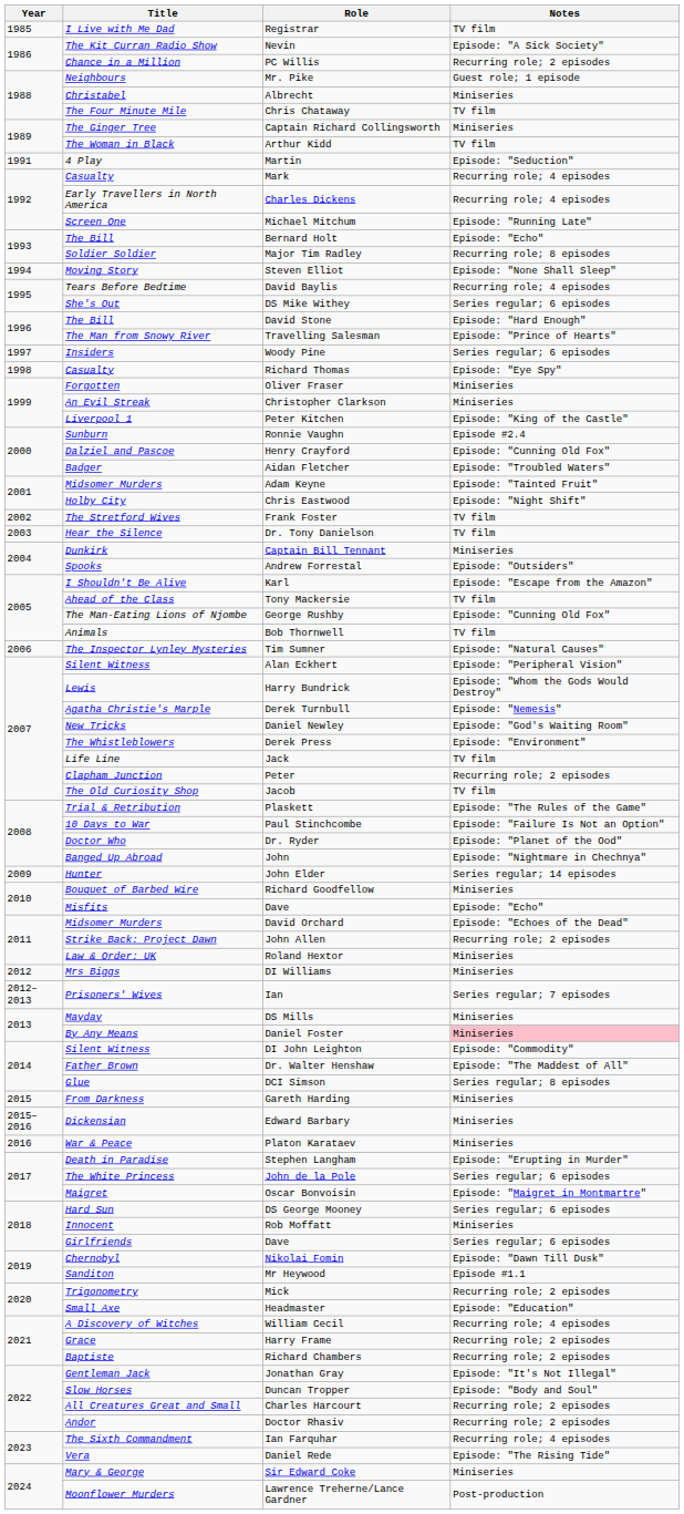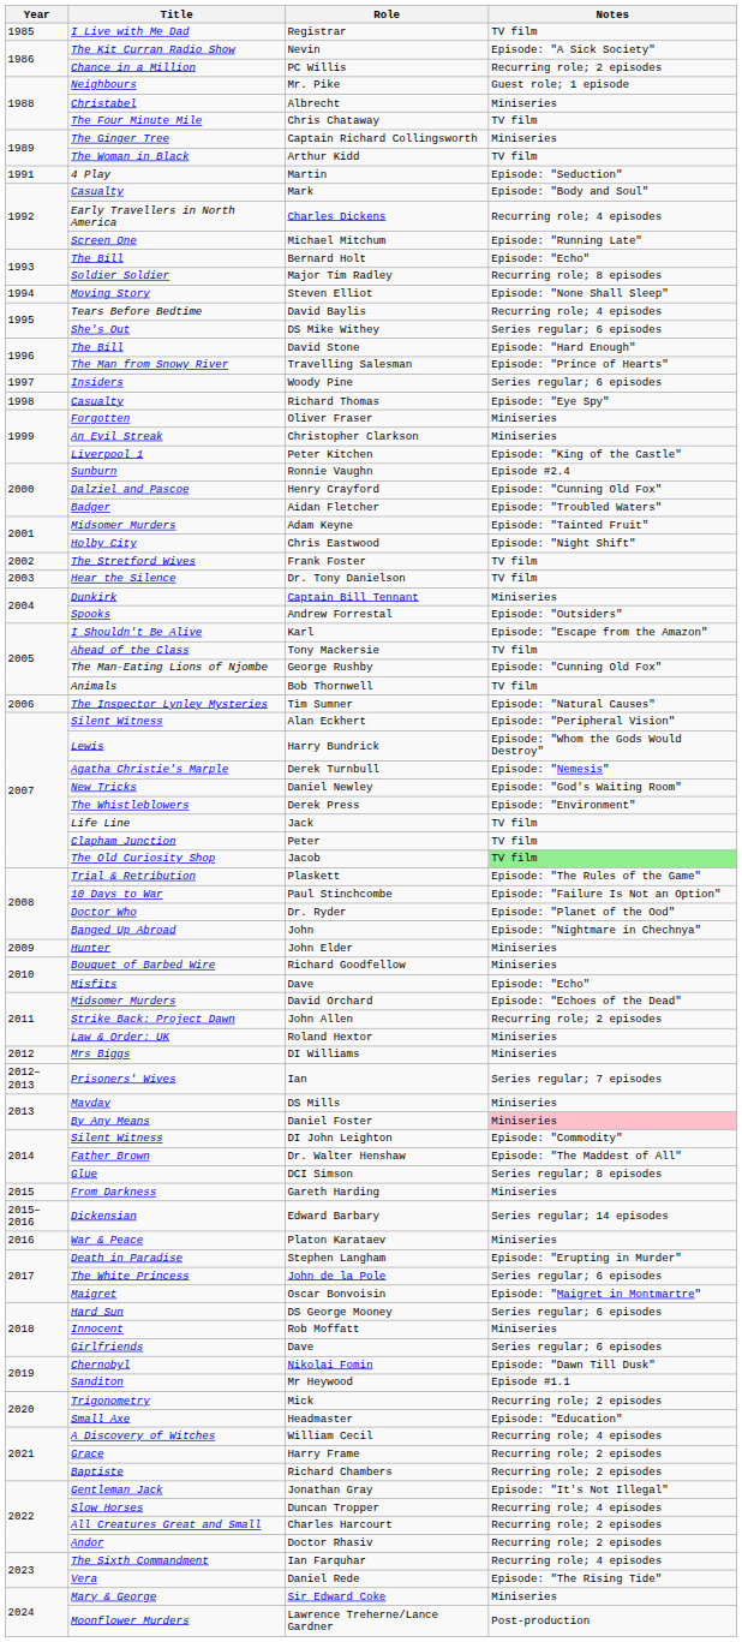 <table class="wikitable sortable">
 <tr>
 <th>Year</th>
 <th>Title</th>
 <th>Role</th>
 <th class="unsortable">Notes</th>
 </tr>
 <tr>
 <td>1985</td>
 <td><em><a href='#'>I Live with Me Dad</a></em></td>
 <td>Registrar</td>
 <td>TV film</td>
 </tr>
 <tr>
 <td rowspan="2">1986</td>
 <td><em><a href='#'>The Kit Curran Radio Show</a></em></td>
 <td>Nevin</td>
 <td>Episode: "A Sick Society"</td>
 </tr>
 <tr>
 <td><em><a href='#'>Chance in a Million</a></em></td>
 <td>PC Willis</td>
 <td>Recurring role; 2 episodes</td>
 </tr>
 <tr>
 <td rowspan="3">1988</td>
 <td><em><a href='#'>Neighbours</a></em></td>
 <td>Mr. Pike</td>
 <td>Guest role; 1 episode</td>
 </tr>
 <tr>
 <td><em><a href='#'>Christabel</a></em></td>
 <td>Albrecht</td>
 <td>Miniseries</td>
 </tr>
 <tr>
 <td><em><a href='#'>The Four Minute Mile</a></em></td>
 <td>Chris Chataway</td>
 <td>TV film</td>
 </tr>
 <tr>
 <td rowspan="2">1989</td>
 <td><em><a href='#'>The Ginger Tree</a></em></td>
 <td>Captain Richard Collingsworth</td>
 <td>Miniseries</td>
 </tr>
 <tr>
 <td><em><a href='#'>The Woman in Black</a></em></td>
 <td>Arthur Kidd</td>
 <td>TV film</td>
 </tr>
 <tr>
 <td>1991</td>
 <td><em>4 Play</em></td>
 <td>Martin</td>
 <td>Episode: "Seduction"</td>
 </tr>
 <tr>
 <td rowspan="3">1992</td>
 <td><em><a href='#'>Casualty</a></em></td>
 <td>Mark</td>
-<td>Recurring role; 4 episodes</td>
+<td>Episode: "Body and Soul"</td>
 </tr>
 <tr>
 <td><em>Early Travellers in North America</em></td>
 <td><a href='#'>Charles Dickens</a></td>
 <td>Recurring role; 4 episodes</td>
 </tr>
 <tr>
 <td><em><a href='#'>Screen One</a></em></td>
 <td>Michael Mitchum</td>
 <td>Episode: "Running Late"</td>
 </tr>
 <tr>
 <td rowspan="2">1993</td>
 <td><em><a href='#'>The Bill</a></em></td>
 <td>Bernard Holt</td>
 <td>Episode: "Echo"</td>
 </tr>
 <tr>
 <td><em><a href='#'>Soldier Soldier</a></em></td>
 <td>Major Tim Radley</td>
 <td>Recurring role; 8 episodes</td>
 </tr>
 <tr>
 <td>1994</td>
 <td><em><a href='#'>Moving Story</a></em></td>
 <td>Steven Elliot</td>
 <td>Episode: "None Shall Sleep"</td>
 </tr>
 <tr>
 <td rowspan="2">1995</td>
 <td><em>Tears Before Bedtime</em></td>
 <td>David Baylis</td>
 <td>Recurring role; 4 episodes</td>
 </tr>
 <tr>
 <td><em><a href='#'>She's Out</a></em></td>
 <td>DS Mike Withey</td>
 <td>Series regular; 6 episodes</td>
 </tr>
 <tr>
 <td rowspan="2">1996</td>
 <td><em><a href='#'>The Bill</a></em></td>
 <td>David Stone</td>
 <td>Episode: "Hard Enough"</td>
 </tr>
 <tr>
 <td><em><a href='#'>The Man from Snowy River</a></em></td>
 <td>Travelling Salesman</td>
 <td>Episode: "Prince of Hearts"</td>
 </tr>
 <tr>
 <td>1997</td>
 <td><em><a href='#'>Insiders</a></em></td>
 <td>Woody Pine</td>
 <td>Series regular; 6 episodes</td>
 </tr>
 <tr>
 <td>1998</td>
 <td><em><a href='#'>Casualty</a></em></td>
 <td>Richard Thomas</td>
 <td>Episode: "Eye Spy"</td>
 </tr>
 <tr>
 <td rowspan="3">1999</td>
 <td><em><a href='#'>Forgotten</a></em></td>
 <td>Oliver Fraser</td>
 <td>Miniseries</td>
 </tr>
 <tr>
 <td><em><a href='#'>An Evil Streak</a></em></td>
 <td>Christopher Clarkson</td>
 <td>Miniseries</td>
 </tr>
 <tr>
 <td><em><a href='#'>Liverpool 1</a></em></td>
 <td>Peter Kitchen</td>
 <td>Episode: "King of the Castle"</td>
 </tr>
 <tr>
 <td rowspan="3">2000</td>
 <td><em><a href='#'>Sunburn</a></em></td>
 <td>Ronnie Vaughn</td>
 <td>Episode #2.4</td>
 </tr>
 <tr>
 <td><em><a href='#'>Dalziel and Pascoe</a></em></td>
 <td>Henry Crayford</td>
 <td>Episode: "Cunning Old Fox"</td>
 </tr>
 <tr>
 <td><em><a href='#'>Badger</a></em></td>
 <td>Aidan Fletcher</td>
 <td>Episode: "Troubled Waters"</td>
 </tr>
 <tr>
 <td rowspan="2">2001</td>
 <td><em><a href='#'>Midsomer Murders</a></em></td>
 <td>Adam Keyne</td>
 <td>Episode: "Tainted Fruit"</td>
 </tr>
 <tr>
 <td><em><a href='#'>Holby City</a></em></td>
 <td>Chris Eastwood</td>
 <td>Episode: "Night Shift"</td>
 </tr>
 <tr>
 <td>2002</td>
 <td><em><a href='#'>The Stretford Wives</a></em></td>
 <td>Frank Foster</td>
 <td>TV film</td>
 </tr>
 <tr>
 <td>2003</td>
 <td><em><a href='#'>Hear the Silence</a></em></td>
 <td>Dr. Tony Danielson</td>
 <td>TV film</td>
 </tr>
 <tr>
 <td rowspan="2">2004</td>
 <td><em><a href='#'>Dunkirk</a></em></td>
 <td><a href='#'>Captain Bill Tennant</a></td>
 <td>Miniseries</td>
 </tr>
 <tr>
 <td><em><a href='#'>Spooks</a></em></td>
 <td>Andrew Forrestal</td>
 <td>Episode: "Outsiders"</td>
 </tr>
 <tr>
 <td rowspan="4">2005</td>
 <td><em><a href='#'>I Shouldn't Be Alive</a></em></td>
 <td>Karl</td>
 <td>Episode: "Escape from the Amazon"</td>
 </tr>
 <tr>
 <td><em><a href='#'>Ahead of the Class</a></em></td>
 <td>Tony Mackersie</td>
 <td>TV film</td>
 </tr>
 <tr>
 <td><em>The Man-Eating Lions of Njombe</em></td>
 <td>George Rushby</td>
 <td>Episode: "Cunning Old Fox"</td>
 </tr>
 <tr>
 <td><em>Animals</em></td>
 <td>Bob Thornwell</td>
 <td>TV film</td>
 </tr>
 <tr>
 <td>2006</td>
 <td><em><a href='#'>The Inspector Lynley Mysteries</a></em></td>
 <td>Tim Sumner</td>
 <td>Episode: "Natural Causes"</td>
 </tr>
 <tr>
 <td rowspan="8">2007</td>
 <td><em><a href='#'>Silent Witness</a></em></td>
 <td>Alan Eckhert</td>
 <td>Episode: "Peripheral Vision"</td>
 </tr>
 <tr>
 <td><em><a href='#'>Lewis</a></em></td>
 <td>Harry Bundrick</td>
 <td>Episode: "Whom the Gods Would Destroy"</td>
 </tr>
 <tr>
 <td><em><a href='#'>Agatha Christie's Marple</a></em></td>
 <td>Derek Turnbull</td>
 <td>Episode: "<a href='#'>Nemesis</a>"</td>
 </tr>
 <tr>
 <td><em><a href='#'>New Tricks</a></em></td>
 <td>Daniel Newley</td>
 <td>Episode: "God's Waiting Room"</td>
 </tr>
 <tr>
 <td><em><a href='#'>The Whistleblowers</a></em></td>
 <td>Derek Press</td>
 <td>Episode: "Environment"</td>
 </tr>
 <tr>
 <td><em>Life Line</em></td>
 <td>Jack</td>
 <td>TV film</td>
 </tr>
 <tr>
 <td><em><a href='#'>Clapham Junction</a></em></td>
 <td>Peter</td>
-<td>Recurring role; 2 episodes</td>
+<td>TV film</td>
 </tr>
 <tr>
 <td><em><a href='#'>The Old Curiosity Shop</a></em></td>
 <td>Jacob</td>
-<td>TV film</td>
+<td style="background: lightgreen;">TV film</td>
 </tr>
 <tr>
 <td rowspan="4">2008</td>
 <td><em><a href='#'>Trial & Retribution</a></em></td>
 <td>Plaskett</td>
 <td>Episode: "The Rules of the Game"</td>
 </tr>
 <tr>
 <td><em><a href='#'>10 Days to War</a></em></td>
 <td>Paul Stinchcombe</td>
 <td>Episode: "Failure Is Not an Option"</td>
 </tr>
 <tr>
 <td><em><a href='#'>Doctor Who</a></em></td>
 <td>Dr. Ryder</td>
 <td>Episode: "Planet of the Ood"</td>
 </tr>
 <tr>
 <td><em><a href='#'>Banged Up Abroad</a></em></td>
 <td>John</td>
 <td>Episode: "Nightmare in Chechnya"</td>
 </tr>
 <tr>
 <td>2009</td>
 <td><em><a href='#'>Hunter</a></em></td>
 <td>John Elder</td>
-<td>Series regular; 14 episodes</td>
+<td>Miniseries</td>
 </tr>
 <tr>
 <td rowspan="2">2010</td>
 <td><em><a href='#'>Bouquet of Barbed Wire</a></em></td>
 <td>Richard Goodfellow</td>
 <td>Miniseries</td>
 </tr>
 <tr>
 <td><em><a href='#'>Misfits</a></em></td>
 <td>Dave</td>
 <td>Episode: "Echo"</td>
 </tr>
 <tr>
 <td rowspan="3">2011</td>
 <td><em><a href='#'>Midsomer Murders</a></em></td>
 <td>David Orchard</td>
 <td>Episode: "Echoes of the Dead"</td>
 </tr>
 <tr>
 <td><em><a href='#'>Strike Back: Project Dawn</a></em></td>
 <td>John Allen</td>
 <td>Recurring role; 2 episodes</td>
 </tr>
 <tr>
 <td><em><a href='#'>Law & Order: UK</a></em></td>
 <td>Roland Hextor</td>
 <td>Miniseries</td>
 </tr>
 <tr>
 <td>2012</td>
 <td><em><a href='#'>Mrs Biggs</a></em></td>
 <td>DI Williams</td>
 <td>Miniseries</td>
 </tr>
 <tr>
 <td>2012–2013</td>
 <td><em><a href='#'>Prisoners' Wives</a></em></td>
 <td>Ian</td>
 <td>Series regular; 7 episodes</td>
 </tr>
 <tr>
 <td rowspan="2">2013</td>
 <td><em><a href='#'>Mayday</a></em></td>
 <td>DS Mills</td>
 <td>Miniseries</td>
 </tr>
 <tr>
 <td><em><a href='#'>By Any Means</a></em></td>
 <td>Daniel Foster</td>
 <td style="background: pink;">Miniseries</td>
 </tr>
 <tr>
 <td rowspan="3">2014</td>
 <td><em><a href='#'>Silent Witness</a></em></td>
 <td>DI John Leighton</td>
 <td>Episode: "Commodity"</td>
 </tr>
 <tr>
 <td><em><a href='#'>Father Brown</a></em></td>
 <td>Dr. Walter Henshaw</td>
 <td>Episode: "The Maddest of All"</td>
 </tr>
 <tr>
 <td><em><a href='#'>Glue</a></em></td>
 <td>DCI Simson</td>
 <td>Series regular; 8 episodes</td>
 </tr>
 <tr>
 <td>2015</td>
 <td><em><a href='#'>From Darkness</a></em></td>
 <td>Gareth Harding</td>
 <td>Miniseries</td>
 </tr>
 <tr>
 <td>2015–2016</td>
 <td><em><a href='#'>Dickensian</a></em></td>
 <td>Edward Barbary</td>
-<td>Miniseries</td>
+<td>Series regular; 14 episodes</td>
 </tr>
 <tr>
 <td>2016</td>
 <td><em><a href='#'>War & Peace</a></em></td>
 <td>Platon Karataev</td>
 <td>Miniseries</td>
 </tr>
 <tr>
 <td rowspan="3">2017</td>
 <td><em><a href='#'>Death in Paradise</a></em></td>
 <td>Stephen Langham</td>
 <td>Episode: "Erupting in Murder"</td>
 </tr>
 <tr>
 <td><em><a href='#'>The White Princess</a></em></td>
 <td><a href='#'>John de la Pole</a></td>
 <td>Series regular; 6 episodes</td>
 </tr>
 <tr>
 <td><em><a href='#'>Maigret</a></em></td>
 <td>Oscar Bonvoisin</td>
 <td>Episode: "<a href='#'>Maigret in Montmartre</a>"</td>
 </tr>
 <tr>
 <td rowspan="3">2018</td>
 <td><em><a href='#'>Hard Sun</a></em></td>
 <td>DS George Mooney</td>
 <td>Series regular; 6 episodes</td>
 </tr>
 <tr>
 <td><em><a href='#'>Innocent</a></em></td>
 <td>Rob Moffatt</td>
 <td>Miniseries</td>
 </tr>
 <tr>
 <td><em><a href='#'>Girlfriends</a></em></td>
 <td>Dave</td>
 <td>Series regular; 6 episodes</td>
 </tr>
 <tr>
 <td rowspan="2">2019</td>
 <td><em><a href='#'>Chernobyl</a></em></td>
 <td><a href='#'>Nikolai Fomin</a></td>
 <td>Episode: "Dawn Till Dusk"</td>
 </tr>
 <tr>
 <td><em><a href='#'>Sanditon</a></em></td>
 <td>Mr Heywood</td>
 <td>Episode #1.1</td>
 </tr>
 <tr>
 <td rowspan="2">2020</td>
 <td><em><a href='#'>Trigonometry</a></em></td>
 <td>Mick</td>
 <td>Recurring role; 2 episodes</td>
 </tr>
 <tr>
 <td><em><a href='#'>Small Axe</a></em></td>
 <td>Headmaster</td>
 <td>Episode: "Education"</td>
 </tr>
 <tr>
 <td rowspan="3">2021</td>
 <td><em><a href='#'>A Discovery of Witches</a></em></td>
 <td>William Cecil</td>
 <td>Recurring role; 4 episodes</td>
 </tr>
 <tr>
 <td><em><a href='#'>Grace</a></em></td>
 <td>Harry Frame</td>
 <td>Recurring role; 2 episodes</td>
 </tr>
 <tr>
 <td><em><a href='#'>Baptiste</a></em></td>
 <td>Richard Chambers</td>
 <td>Recurring role; 2 episodes</td>
 </tr>
 <tr>
 <td rowspan="4">2022</td>
 <td><em><a href='#'>Gentleman Jack</a></em></td>
 <td>Jonathan Gray</td>
 <td>Episode: "It's Not Illegal"</td>
 </tr>
 <tr>
 <td><em><a href='#'>Slow Horses</a></em></td>
 <td>Duncan Tropper</td>
-<td>Episode: "Body and Soul"</td>
+<td>Recurring role; 4 episodes</td>
 </tr>
 <tr>
 <td><em><a href='#'>All Creatures Great and Small</a></em></td>
 <td>Charles Harcourt</td>
 <td>Recurring role; 2 episodes</td>
 </tr>
 <tr>
 <td><em><a href='#'>Andor</a></em></td>
 <td>Doctor Rhasiv</td>
 <td>Recurring role; 2 episodes</td>
 </tr>
 <tr>
 <td rowspan="2">2023</td>
 <td><em><a href='#'>The Sixth Commandment</a></em></td>
 <td>Ian Farquhar</td>
 <td>Recurring role; 4 episodes</td>
 </tr>
 <tr>
 <td><em><a href='#'>Vera</a></em></td>
 <td>Daniel Rede</td>
 <td>Episode: "The Rising Tide"</td>
 </tr>
 <tr>
 <td rowspan="2">2024</td>
 <td><em><a href='#'>Mary & George</a></em></td>
 <td><a href='#'>Sir Edward Coke</a></td>
 <td>Miniseries</td>
 </tr>
 <tr>
 <td><em><a href='#'>Moonflower Murders</a></em></td>
 <td>Lawrence Treherne/Lance Gardner</td>
 <td>Post-production</td>
 </tr>
 </table>
